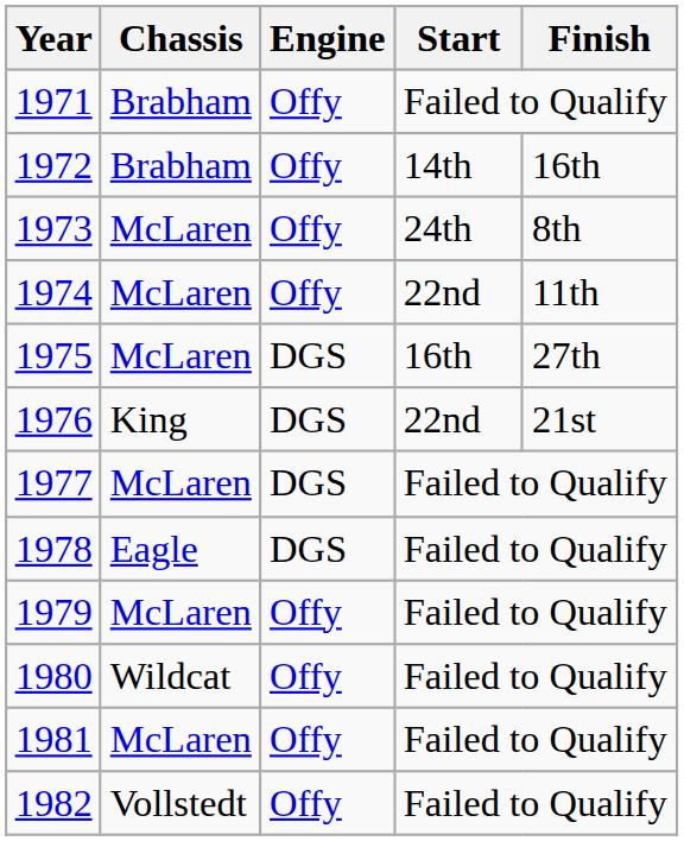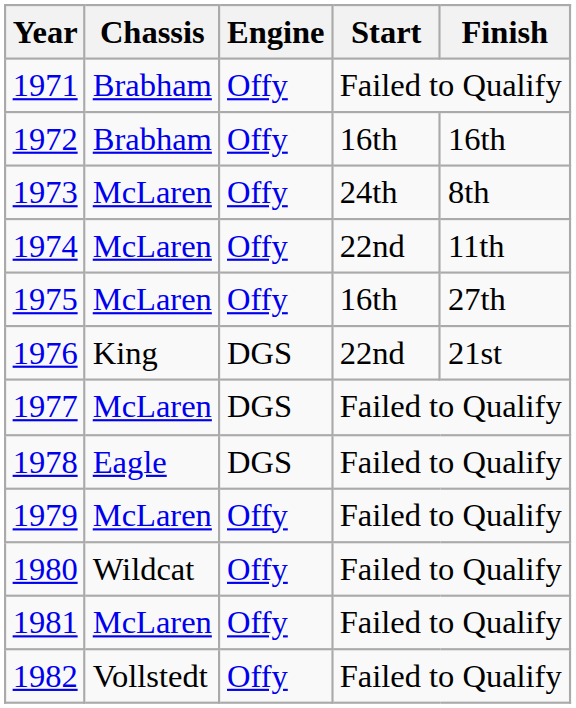 <table class="wikitable" style="font-size: 95%;">
 <tr>
 <th>Year</th>
 <th>Chassis</th>
 <th>Engine</th>
 <th>Start</th>
 <th>Finish</th>
 </tr>
 <tr>
 <td><a href='#'>1971</a></td>
 <td><a href='#'>Brabham</a></td>
 <td><a href='#'>Offy</a></td>
 <td colspan=2>Failed to Qualify</td>
 </tr>
 <tr>
 <td><a href='#'>1972</a></td>
 <td><a href='#'>Brabham</a></td>
 <td><a href='#'>Offy</a></td>
-<td>14th</td>
+<td>16th</td>
 <td>16th</td>
 </tr>
 <tr>
 <td><a href='#'>1973</a></td>
 <td><a href='#'>McLaren</a></td>
 <td><a href='#'>Offy</a></td>
 <td>24th</td>
 <td>8th</td>
 </tr>
 <tr>
 <td><a href='#'>1974</a></td>
 <td><a href='#'>McLaren</a></td>
 <td><a href='#'>Offy</a></td>
 <td>22nd</td>
 <td>11th</td>
 </tr>
 <tr>
 <td><a href='#'>1975</a></td>
 <td><a href='#'>McLaren</a></td>
-<td>DGS</td>
+<td><a href='#'>Offy</a></td>
 <td>16th</td>
 <td>27th</td>
 </tr>
 <tr>
 <td><a href='#'>1976</a></td>
 <td>King</td>
 <td>DGS</td>
 <td>22nd</td>
 <td>21st</td>
 </tr>
 <tr>
 <td><a href='#'>1977</a></td>
 <td><a href='#'>McLaren</a></td>
 <td>DGS</td>
 <td colspan=2>Failed to Qualify</td>
 </tr>
 <tr>
 <td><a href='#'>1978</a></td>
 <td><a href='#'>Eagle</a></td>
 <td>DGS</td>
 <td colspan=2>Failed to Qualify</td>
 </tr>
 <tr>
 <td><a href='#'>1979</a></td>
 <td><a href='#'>McLaren</a></td>
 <td><a href='#'>Offy</a></td>
 <td colspan=2>Failed to Qualify</td>
 </tr>
 <tr>
 <td><a href='#'>1980</a></td>
 <td>Wildcat</td>
 <td><a href='#'>Offy</a></td>
 <td colspan=2>Failed to Qualify</td>
 </tr>
 <tr>
 <td><a href='#'>1981</a></td>
 <td><a href='#'>McLaren</a></td>
 <td><a href='#'>Offy</a></td>
 <td colspan=2>Failed to Qualify</td>
 </tr>
 <tr>
 <td><a href='#'>1982</a></td>
 <td>Vollstedt</td>
 <td><a href='#'>Offy</a></td>
 <td colspan=2>Failed to Qualify</td>
 </tr>
 </table>
